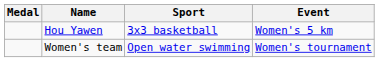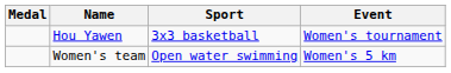 <table class="wikitable sortable" style="font-size: 95%;">
 <tr>
 <th>Medal</th>
 <th>Name</th>
 <th>Sport</th>
 <th>Event</th>
 </tr>
 <tr>
 <td></td>
 <td><a href='#'>Hou Yawen</a></td>
 <td><a href='#'>3x3 basketball</a></td>
-<td><a href='#'>Women's 5 km</a></td>
+<td><a href='#'>Women's tournament</a></td>
 </tr>
 <tr>
 <td></td>
 <td>Women's team</td>
 <td><a href='#'>Open water swimming</a></td>
-<td><a href='#'>Women's tournament</a></td>
+<td><a href='#'>Women's 5 km</a></td>
 </tr>
 </table>
